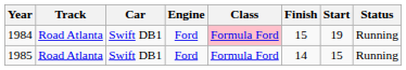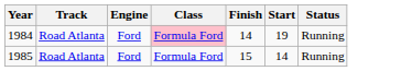 <table class="wikitable" style="text-align:center; font-size:90%">
 <tr>
 <th>Year</th>
 <th>Track</th>
-<th>Car</th>
 <th>Engine</th>
 <th>Class</th>
 <th>Finish</th>
 <th>Start</th>
 <th>Status</th>
 </tr>
 <tr>
 <td>1984</td>
 <td><a href='#'>Road Atlanta</a></td>
-<td><a href='#'>Swift</a> DB1</td>
 <td><a href='#'>Ford</a></td>
 <td style="background: pink;"><a href='#'>Formula Ford</a></td>
-<td>15</td>
+<td>14</td>
 <td>19</td>
 <td>Running</td>
 </tr>
 <tr>
 <td>1985</td>
 <td><a href='#'>Road Atlanta</a></td>
-<td><a href='#'>Swift</a> DB1</td>
 <td><a href='#'>Ford</a></td>
 <td><a href='#'>Formula Ford</a></td>
+<td>15</td>
 <td>14</td>
-<td>15</td>
 <td>Running</td>
 </tr>
 </table>
